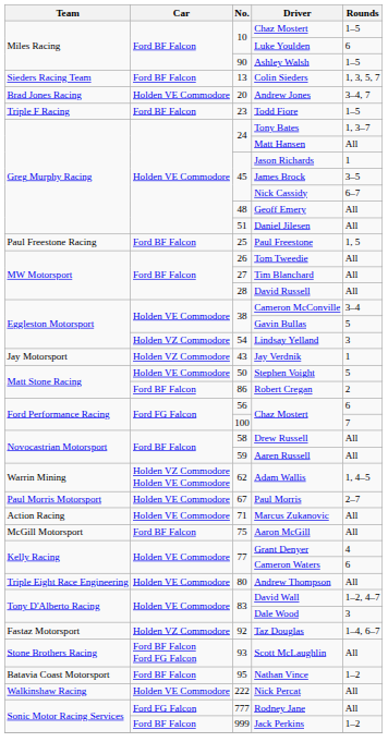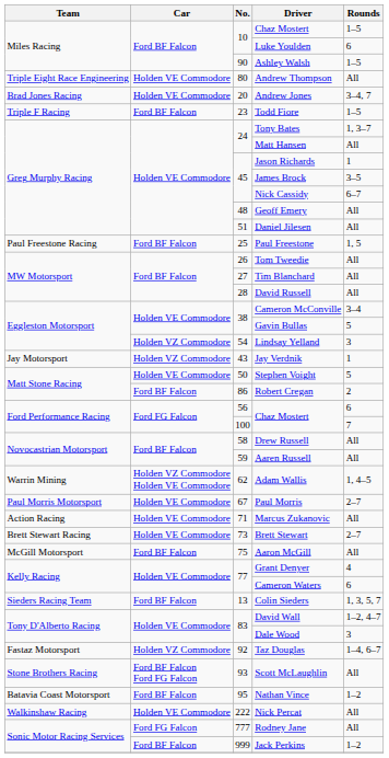 <table class="wikitable" style="font-size: 85%;">
 <tr>
 <th>Team</th>
 <th>Car</th>
 <th>No.</th>
 <th>Driver</th>
 <th>Rounds</th>
 </tr>
 <tr>
 <td rowspan=3>Miles Racing</td>
 <td rowspan=3><a href='#'>Ford BF Falcon</a></td>
 <td rowspan=2 align="center">10</td>
 <td> <a href='#'>Chaz Mostert</a></td>
 <td>1–5</td>
 </tr>
 <tr>
 <td> <a href='#'>Luke Youlden</a></td>
 <td>6</td>
 </tr>
 <tr>
 <td align="center">90</td>
 <td> <a href='#'>Ashley Walsh</a></td>
 <td>1–5</td>
 </tr>
 <tr>
-<td><a href='#'>Sieders Racing Team</a></td>
-<td><a href='#'>Ford BF Falcon</a></td>
-<td align="center">13</td>
-<td> <a href='#'>Colin Sieders</a></td>
-<td>1, 3, 5, 7</td>
+<td><a href='#'>Triple Eight Race Engineering</a></td>
+<td><a href='#'>Holden VE Commodore</a></td>
+<td align="center">80</td>
+<td> <a href='#'>Andrew Thompson</a></td>
+<td>All</td>
 </tr>
 <tr>
 <td><a href='#'>Brad Jones Racing</a></td>
 <td><a href='#'>Holden VE Commodore</a></td>
 <td align="center">20</td>
 <td> <a href='#'>Andrew Jones</a></td>
 <td>3–4, 7</td>
 </tr>
 <tr>
 <td><a href='#'>Triple F Racing</a></td>
 <td><a href='#'>Ford BF Falcon</a></td>
 <td align="center">23</td>
 <td> <a href='#'>Todd Fiore</a></td>
 <td>1–5</td>
 </tr>
 <tr>
 <td rowspan=7><a href='#'>Greg Murphy Racing</a></td>
 <td rowspan=7><a href='#'>Holden VE Commodore</a></td>
 <td rowspan=2 align="center">24</td>
 <td> <a href='#'>Tony Bates</a></td>
 <td>1, 3–7</td>
 </tr>
 <tr>
 <td> <a href='#'>Matt Hansen</a></td>
 <td>All</td>
 </tr>
 <tr>
 <td rowspan=3 align="center">45</td>
 <td> <a href='#'>Jason Richards</a></td>
 <td>1</td>
 </tr>
 <tr>
 <td> <a href='#'>James Brock</a></td>
 <td>3–5</td>
 </tr>
 <tr>
 <td> <a href='#'>Nick Cassidy</a></td>
 <td>6–7</td>
 </tr>
 <tr>
 <td align="center">48</td>
 <td> <a href='#'>Geoff Emery</a></td>
 <td>All</td>
 </tr>
 <tr>
 <td align="center">51</td>
 <td> <a href='#'>Daniel Jilesen</a></td>
 <td>All</td>
 </tr>
 <tr>
 <td>Paul Freestone Racing</td>
 <td><a href='#'>Ford BF Falcon</a></td>
 <td align="center">25</td>
 <td> <a href='#'>Paul Freestone</a></td>
 <td>1, 5</td>
 </tr>
 <tr>
 <td rowspan=3><a href='#'>MW Motorsport</a></td>
 <td rowspan=3><a href='#'>Ford BF Falcon</a></td>
 <td align="center">26</td>
 <td> <a href='#'>Tom Tweedie</a></td>
 <td>All</td>
 </tr>
 <tr>
 <td align="center">27</td>
 <td> <a href='#'>Tim Blanchard</a></td>
 <td>All</td>
 </tr>
 <tr>
 <td align="center">28</td>
 <td> <a href='#'>David Russell</a></td>
 <td>All</td>
 </tr>
 <tr>
 <td rowspan=3><a href='#'>Eggleston Motorsport</a></td>
 <td rowspan=2><a href='#'>Holden VE Commodore</a></td>
 <td rowspan=2 align="center">38</td>
 <td> <a href='#'>Cameron McConville</a></td>
 <td>3–4</td>
 </tr>
 <tr>
 <td> <a href='#'>Gavin Bullas</a></td>
 <td>5</td>
 </tr>
 <tr>
 <td><a href='#'>Holden VZ Commodore</a></td>
 <td align="center">54</td>
 <td> <a href='#'>Lindsay Yelland</a></td>
 <td>3</td>
 </tr>
 <tr>
 <td>Jay Motorsport</td>
 <td><a href='#'>Holden VZ Commodore</a></td>
 <td align="center">43</td>
 <td> <a href='#'>Jay Verdnik</a></td>
 <td>1</td>
 </tr>
 <tr>
 <td rowspan=2><a href='#'>Matt Stone Racing</a></td>
 <td><a href='#'>Holden VE Commodore</a></td>
 <td align="center">50</td>
 <td> <a href='#'>Stephen Voight</a></td>
 <td>5</td>
 </tr>
 <tr>
 <td><a href='#'>Ford BF Falcon</a></td>
 <td align="center">86</td>
 <td> <a href='#'>Robert Cregan</a></td>
 <td>2</td>
 </tr>
 <tr>
 <td rowspan=2><a href='#'>Ford Performance Racing</a></td>
 <td rowspan=2><a href='#'>Ford FG Falcon</a></td>
 <td align="center">56</td>
 <td rowspan=2> <a href='#'>Chaz Mostert</a></td>
 <td>6</td>
 </tr>
 <tr>
 <td align="center">100</td>
 <td>7</td>
 </tr>
 <tr>
 <td rowspan=2><a href='#'>Novocastrian Motorsport</a></td>
 <td rowspan=2><a href='#'>Ford BF Falcon</a></td>
 <td align="center">58</td>
 <td> <a href='#'>Drew Russell</a></td>
 <td>All</td>
 </tr>
 <tr>
 <td align="center">59</td>
 <td> <a href='#'>Aaren Russell</a></td>
 <td>All</td>
 </tr>
 <tr>
 <td>Warrin Mining</td>
 <td><a href='#'>Holden VZ Commodore</a><br><a href='#'>Holden VE Commodore</a></td>
 <td align="center">62</td>
 <td> <a href='#'>Adam Wallis</a></td>
 <td>1, 4–5</td>
 </tr>
 <tr>
 <td><a href='#'>Paul Morris Motorsport</a></td>
 <td><a href='#'>Holden VE Commodore</a></td>
 <td align="center">67</td>
 <td> <a href='#'>Paul Morris</a></td>
 <td>2–7</td>
 </tr>
 <tr>
 <td>Action Racing</td>
 <td><a href='#'>Holden VE Commodore</a></td>
 <td align="center">71</td>
 <td> <a href='#'>Marcus Zukanovic</a></td>
 <td>All</td>
 </tr>
 <tr>
+<td>Brett Stewart Racing</td>
+<td><a href='#'>Holden VE Commodore</a></td>
+<td align="center">73</td>
+<td> <a href='#'>Brett Stewart</a></td>
+<td>2–7</td>
+</tr>
+<tr>
 <td>McGill Motorsport</td>
 <td><a href='#'>Ford BF Falcon</a></td>
 <td align="center">75</td>
 <td> <a href='#'>Aaron McGill</a></td>
 <td>All</td>
 </tr>
 <tr>
 <td rowspan=2><a href='#'>Kelly Racing</a></td>
 <td rowspan=2><a href='#'>Holden VE Commodore</a></td>
 <td rowspan=2 align="center">77</td>
 <td> <a href='#'>Grant Denyer</a></td>
 <td>4</td>
 </tr>
 <tr>
 <td> <a href='#'>Cameron Waters</a></td>
 <td>6</td>
 </tr>
 <tr>
-<td><a href='#'>Triple Eight Race Engineering</a></td>
-<td><a href='#'>Holden VE Commodore</a></td>
-<td align="center">80</td>
-<td> <a href='#'>Andrew Thompson</a></td>
-<td>All</td>
+<td><a href='#'>Sieders Racing Team</a></td>
+<td><a href='#'>Ford BF Falcon</a></td>
+<td align="center">13</td>
+<td> <a href='#'>Colin Sieders</a></td>
+<td>1, 3, 5, 7</td>
 </tr>
 <tr>
 <td rowspan=2><a href='#'>Tony D'Alberto Racing</a></td>
 <td rowspan=2><a href='#'>Holden VE Commodore</a></td>
 <td rowspan=2 align="center">83</td>
 <td> <a href='#'>David Wall</a></td>
 <td>1–2, 4–7</td>
 </tr>
 <tr>
 <td> <a href='#'>Dale Wood</a></td>
 <td>3</td>
 </tr>
 <tr>
 <td>Fastaz Motorsport</td>
 <td><a href='#'>Holden VZ Commodore</a></td>
 <td align="center">92</td>
 <td> <a href='#'>Taz Douglas</a></td>
 <td>1–4, 6–7</td>
 </tr>
 <tr>
 <td><a href='#'>Stone Brothers Racing</a></td>
 <td><a href='#'>Ford BF Falcon</a><br><a href='#'>Ford FG Falcon</a></td>
 <td align="center">93</td>
 <td> <a href='#'>Scott McLaughlin</a></td>
 <td>All</td>
 </tr>
 <tr>
 <td>Batavia Coast Motorsport</td>
 <td><a href='#'>Ford BF Falcon</a></td>
 <td align="center">95</td>
 <td> <a href='#'>Nathan Vince</a></td>
 <td>1–2</td>
 </tr>
 <tr>
 <td><a href='#'>Walkinshaw Racing</a></td>
 <td><a href='#'>Holden VE Commodore</a></td>
 <td align="center">222</td>
 <td> <a href='#'>Nick Percat</a></td>
 <td>All</td>
 </tr>
 <tr>
 <td rowspan=2><a href='#'>Sonic Motor Racing Services</a></td>
 <td><a href='#'>Ford FG Falcon</a></td>
 <td align="center">777</td>
 <td> <a href='#'>Rodney Jane</a></td>
 <td>All</td>
 </tr>
 <tr>
 <td><a href='#'>Ford BF Falcon</a></td>
 <td align="center">999</td>
 <td> <a href='#'>Jack Perkins</a></td>
 <td>1–2</td>
 </tr>
 <tr>
 </tr>
 </table>
